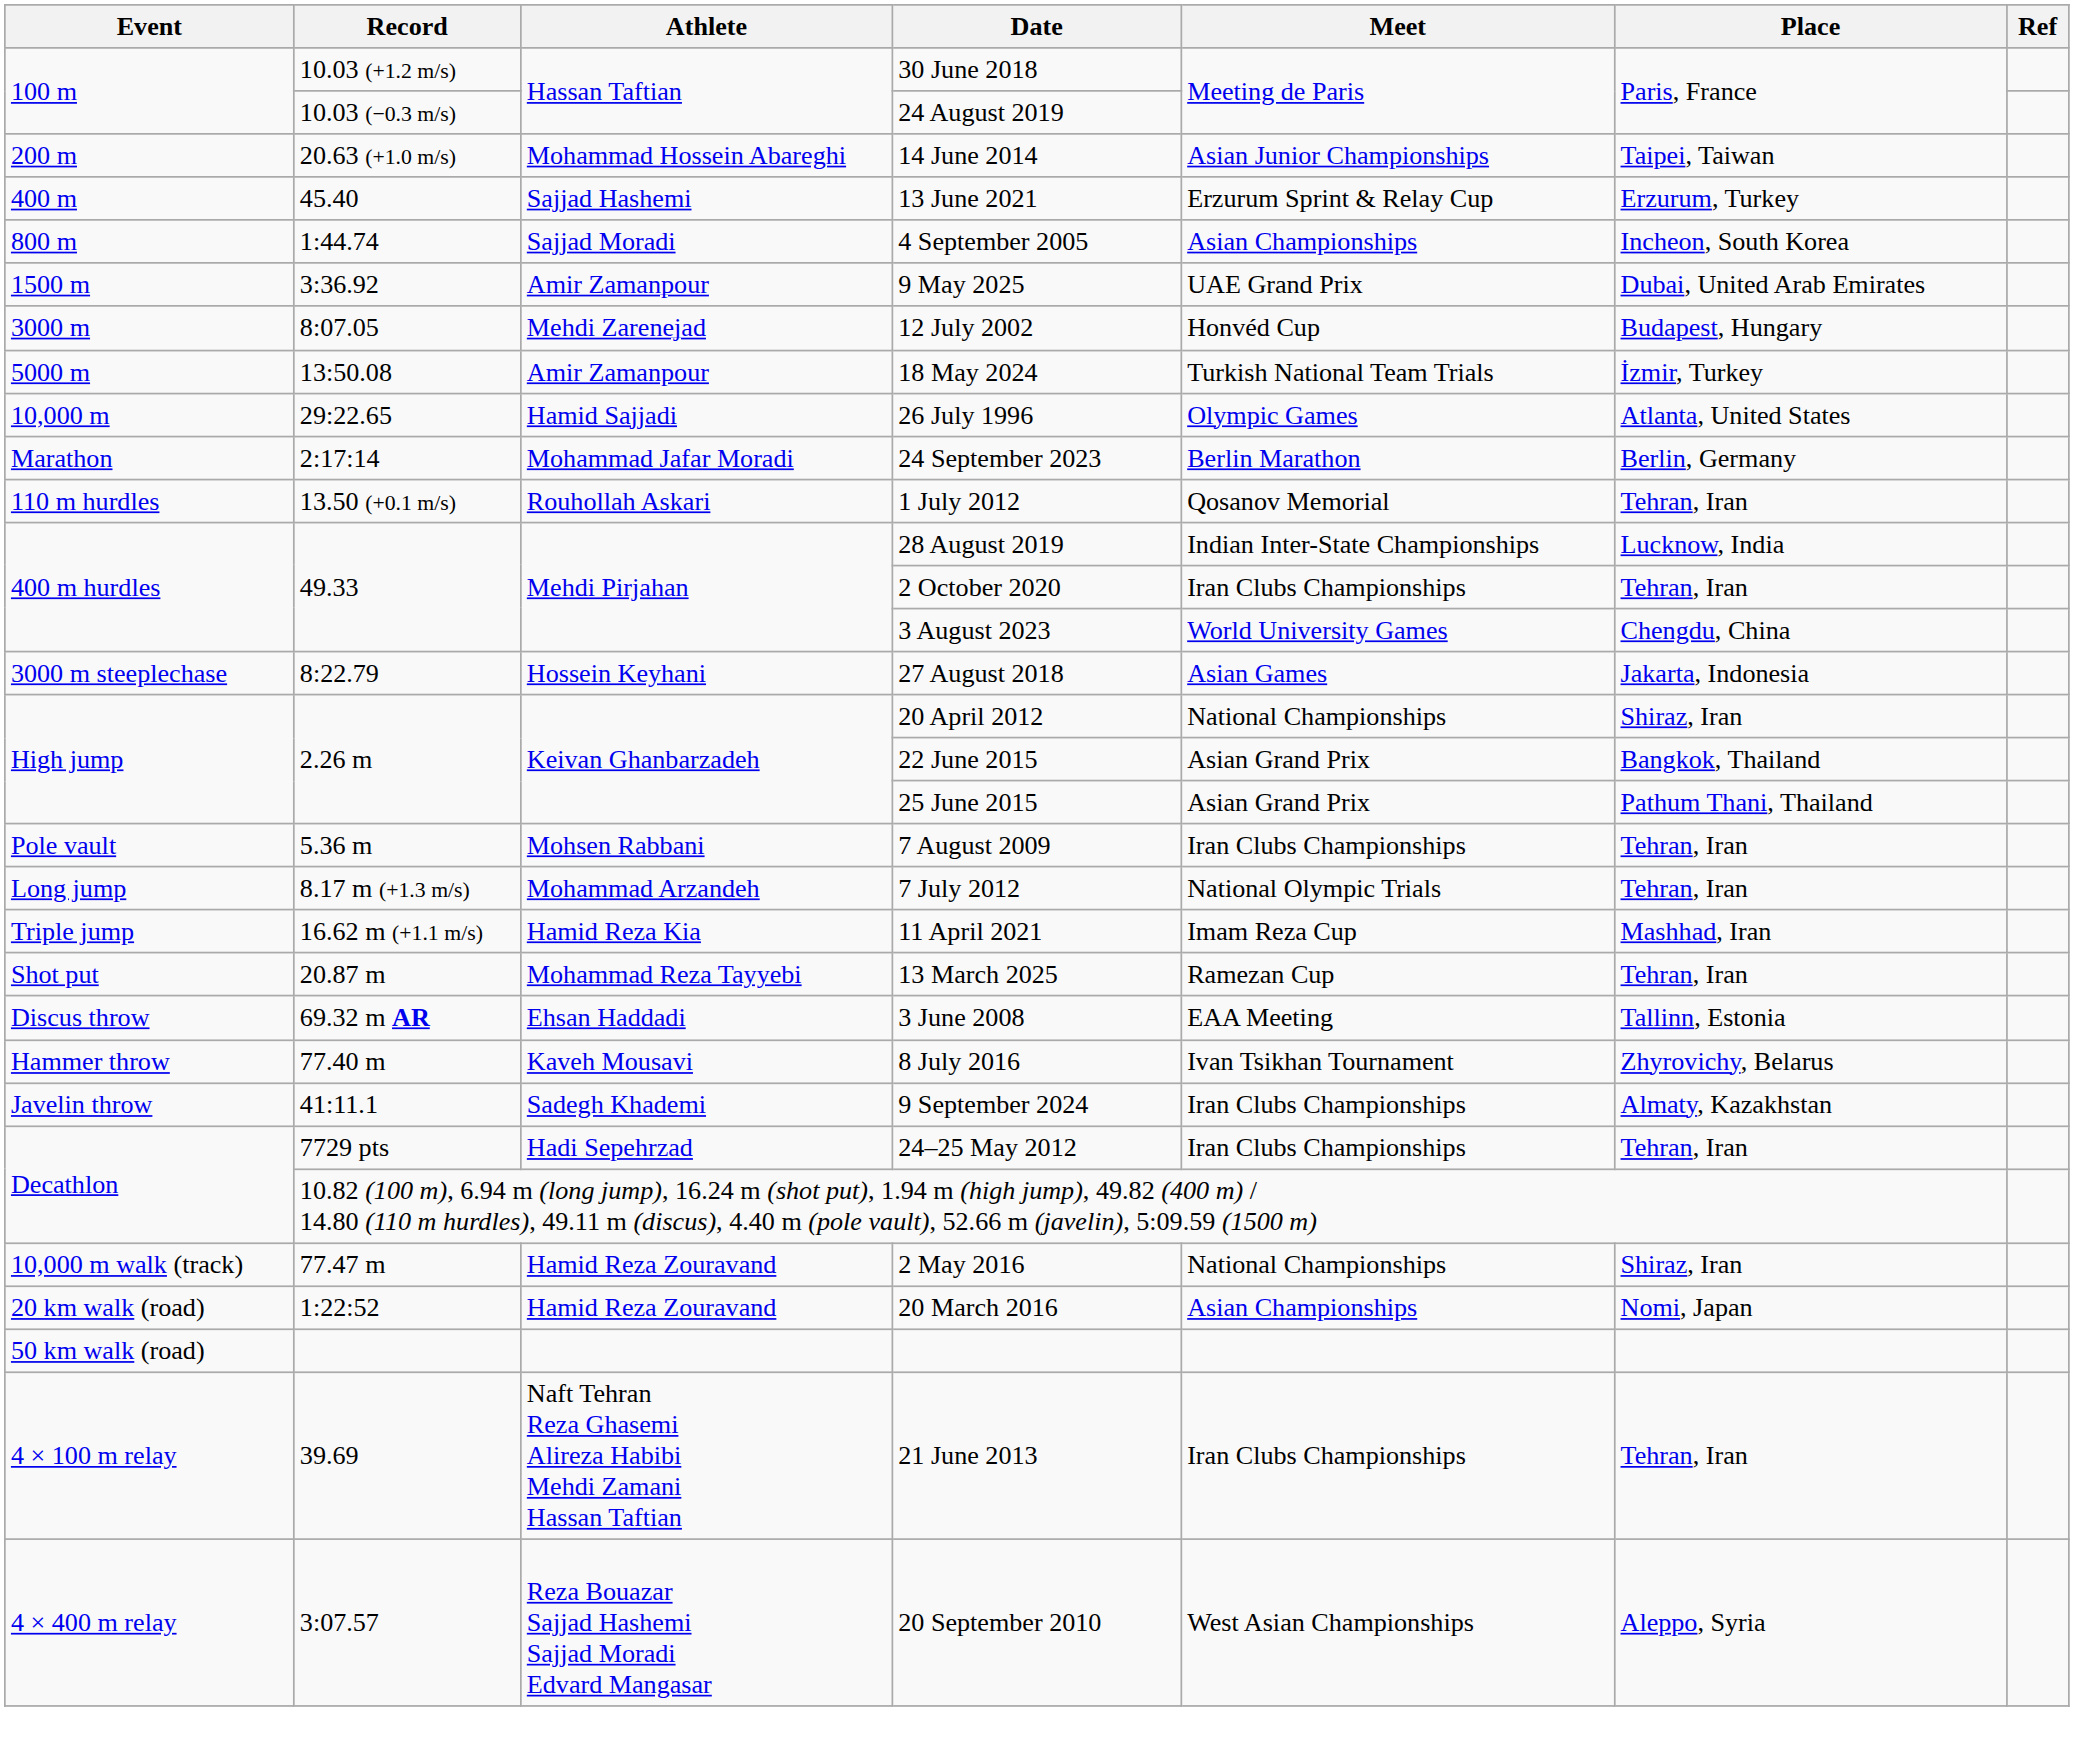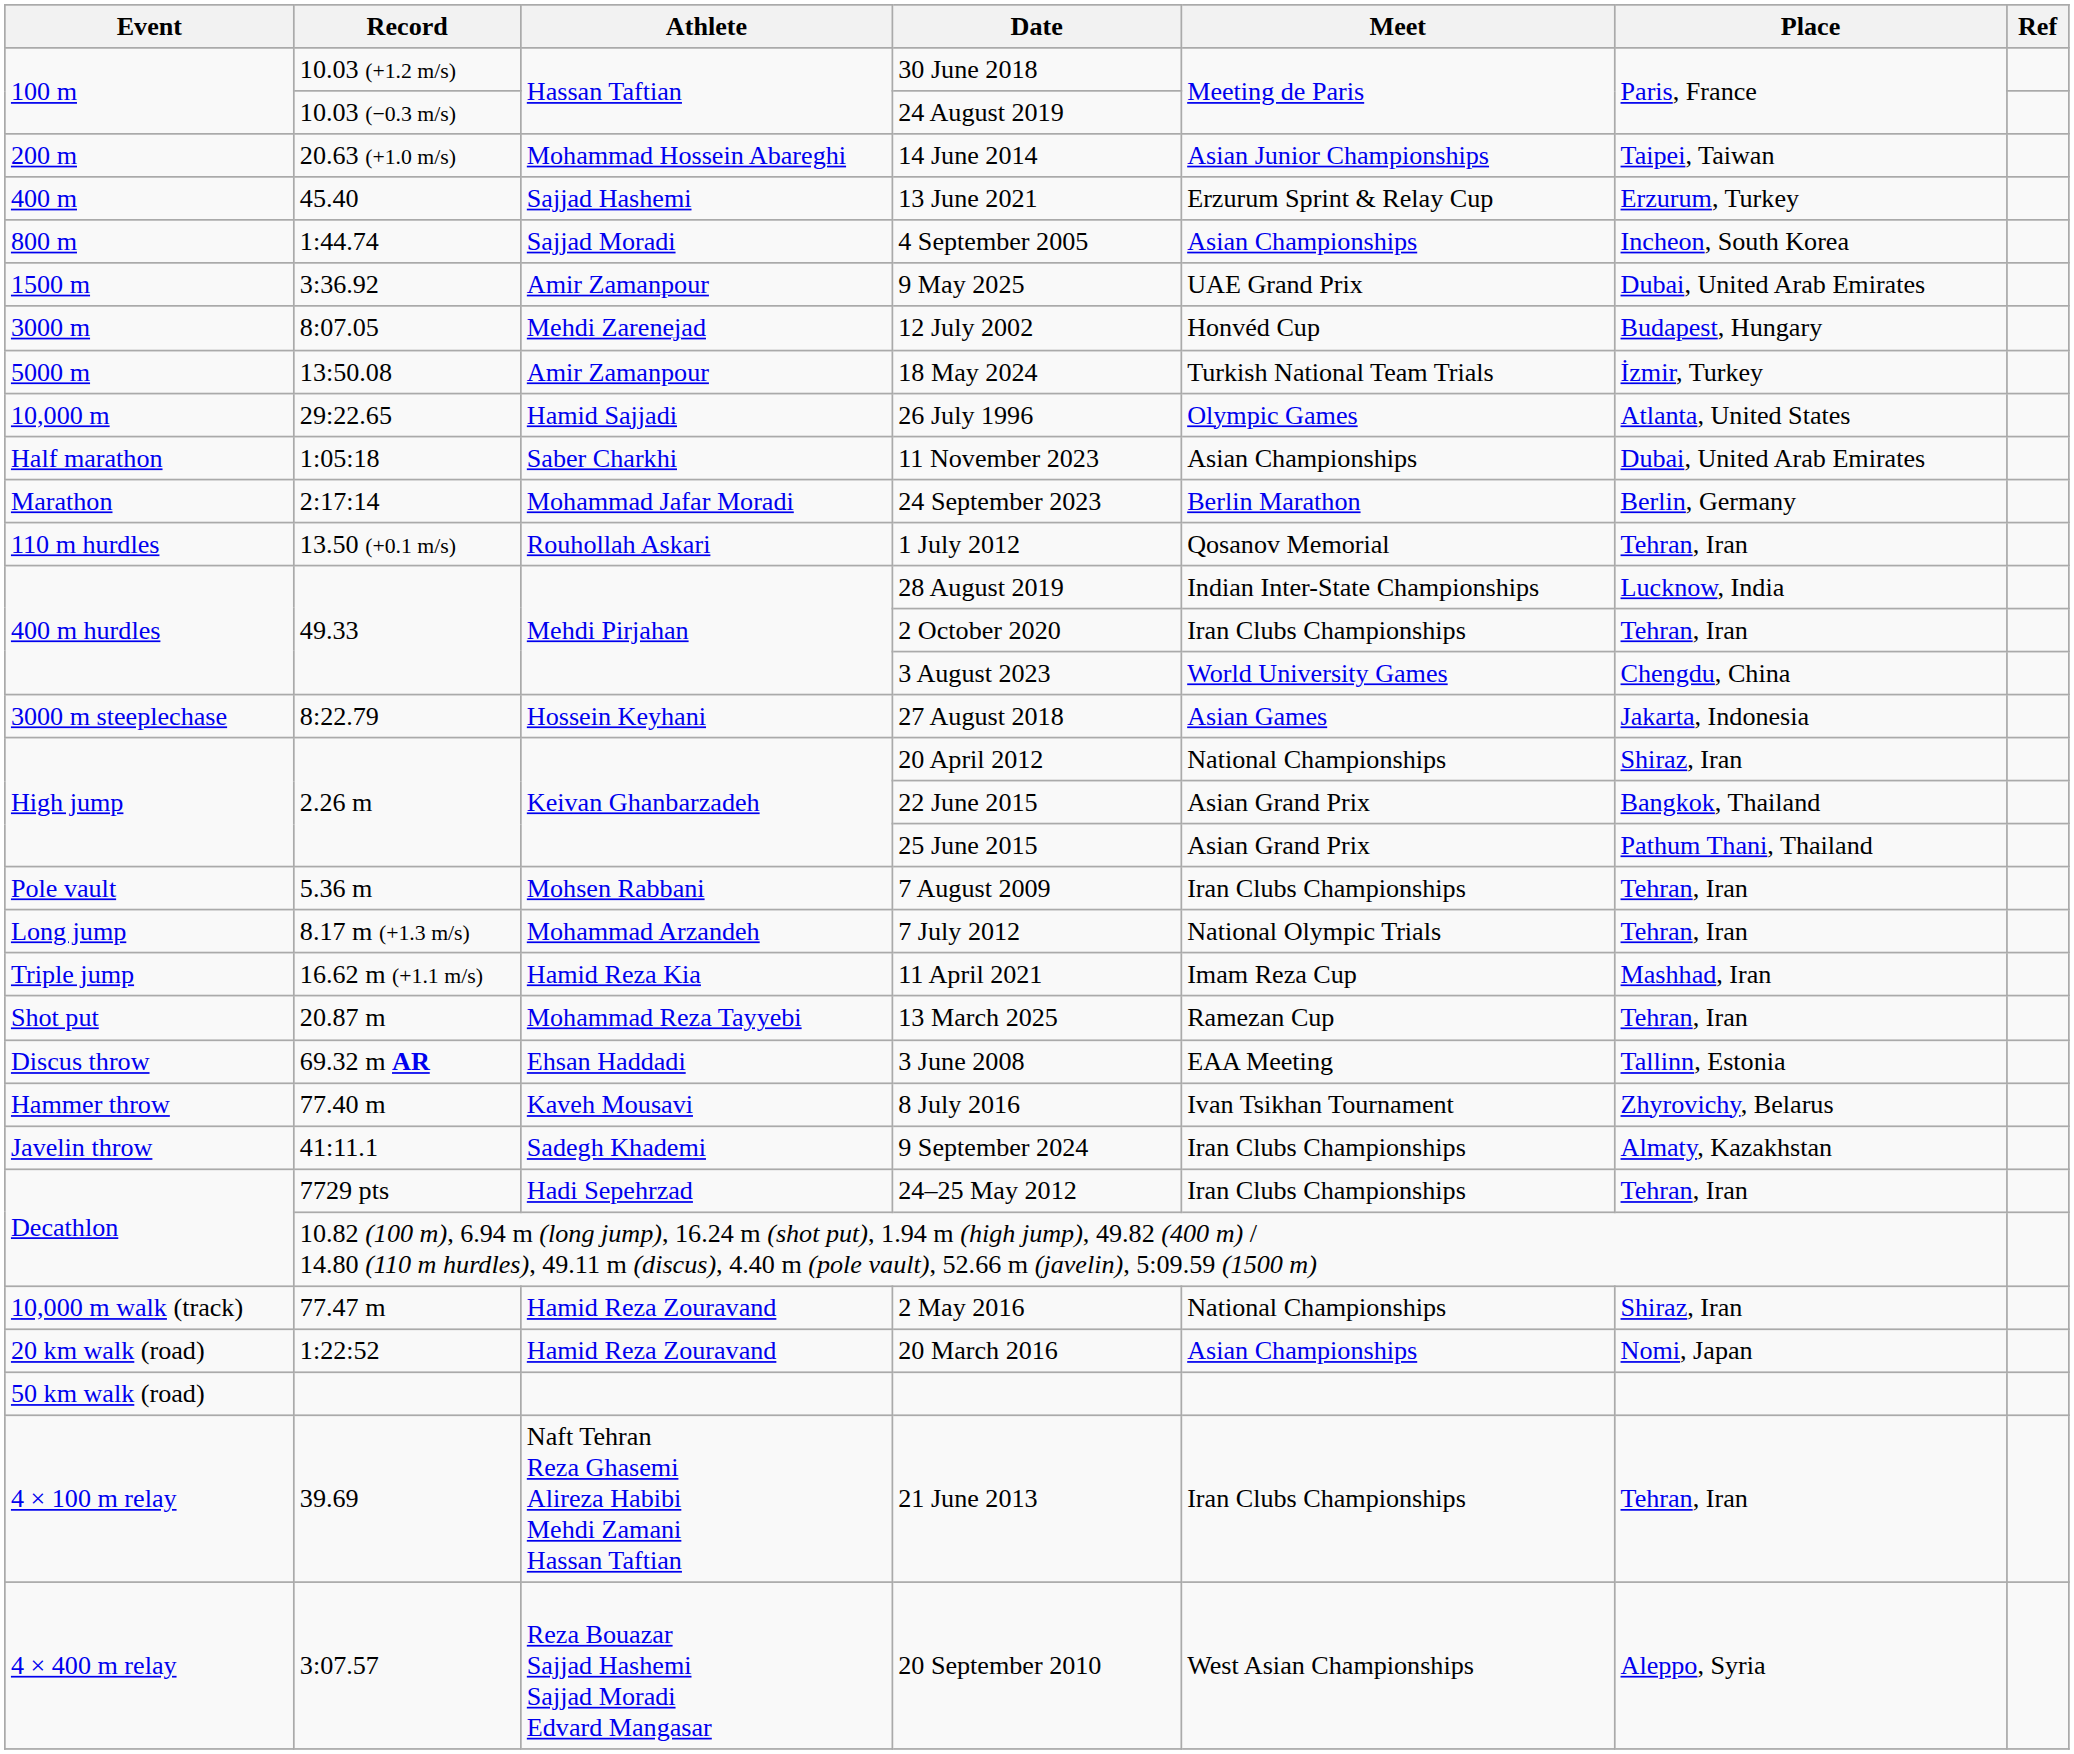 <table class="wikitable" style="font-size: 95%; width: 95%;">
 <tr>
 <th width=14%>Event</th>
 <th width=11%>Record</th>
 <th width=18%>Athlete</th>
 <th width=14%>Date</th>
 <th width=21%>Meet</th>
 <th width=19%>Place</th>
 <th width=3%>Ref</th>
 </tr>
 <tr>
 <td rowspan=2><a href='#'>100 m</a></td>
 <td>10.03 <small>(+1.2 m/s)</small></td>
 <td rowspan=2><a href='#'>Hassan Taftian</a></td>
 <td>30 June 2018</td>
 <td rowspan=2><a href='#'>Meeting de Paris</a></td>
 <td rowspan=2> <a href='#'>Paris</a>, France</td>
 <td></td>
 </tr>
 <tr>
 <td>10.03 <small>(−0.3 m/s)</small></td>
 <td>24 August 2019</td>
 <td></td>
 </tr>
 <tr>
 <td><a href='#'>200 m</a></td>
 <td>20.63 <small>(+1.0 m/s)</small> </td>
 <td><a href='#'>Mohammad Hossein Abareghi</a></td>
 <td>14 June 2014</td>
 <td><a href='#'>Asian Junior Championships</a></td>
 <td> <a href='#'>Taipei</a>, Taiwan</td>
 <td></td>
 </tr>
 <tr>
 <td><a href='#'>400 m</a></td>
 <td>45.40</td>
 <td><a href='#'>Sajjad Hashemi</a></td>
 <td>13 June 2021</td>
 <td>Erzurum Sprint & Relay Cup</td>
 <td> <a href='#'>Erzurum</a>, Turkey</td>
 <td></td>
 </tr>
 <tr>
 <td><a href='#'>800 m</a></td>
 <td>1:44.74</td>
 <td><a href='#'>Sajjad Moradi</a></td>
 <td>4 September 2005</td>
 <td><a href='#'>Asian Championships</a></td>
 <td> <a href='#'>Incheon</a>, South Korea</td>
 <td></td>
 </tr>
 <tr>
 <td><a href='#'>1500 m</a></td>
 <td>3:36.92</td>
 <td><a href='#'>Amir Zamanpour</a></td>
 <td>9 May 2025</td>
 <td>UAE Grand Prix</td>
 <td> <a href='#'>Dubai</a>, United Arab Emirates</td>
 <td></td>
 </tr>
 <tr>
 <td><a href='#'>3000 m</a></td>
 <td>8:07.05</td>
 <td><a href='#'>Mehdi Zarenejad</a></td>
 <td>12 July 2002</td>
 <td>Honvéd Cup</td>
 <td> <a href='#'>Budapest</a>, Hungary</td>
 <td></td>
 </tr>
 <tr>
 <td><a href='#'>5000 m</a></td>
 <td>13:50.08</td>
 <td><a href='#'>Amir Zamanpour</a></td>
 <td>18 May 2024</td>
 <td>Turkish National Team Trials</td>
 <td> <a href='#'>İzmir</a>, Turkey</td>
 <td></td>
 </tr>
 <tr>
 <td><a href='#'>10,000 m</a></td>
 <td>29:22.65</td>
 <td><a href='#'>Hamid Sajjadi</a></td>
 <td>26 July 1996</td>
 <td><a href='#'>Olympic Games</a></td>
 <td> <a href='#'>Atlanta</a>, United States</td>
+<td></td>
+</tr>
+<tr>
+<td><a href='#'>Half marathon</a></td>
+<td>1:05:18</td>
+<td><a href='#'>Saber Charkhi</a></td>
+<td>11 November 2023</td>
+<td>Asian Championships</td>
+<td> <a href='#'>Dubai</a>, United Arab Emirates</td>
 <td></td>
 </tr>
 <tr>
 <td><a href='#'>Marathon</a></td>
 <td>2:17:14</td>
 <td><a href='#'>Mohammad Jafar Moradi</a></td>
 <td>24 September 2023</td>
 <td><a href='#'>Berlin Marathon</a></td>
 <td> <a href='#'>Berlin</a>, Germany</td>
 <td></td>
 </tr>
 <tr>
 <td><a href='#'>110 m hurdles</a></td>
 <td>13.50 <small>(+0.1 m/s)</small></td>
 <td><a href='#'>Rouhollah Askari</a></td>
 <td>1 July 2012</td>
 <td>Qosanov Memorial</td>
 <td> <a href='#'>Tehran</a>, Iran</td>
 <td></td>
 </tr>
 <tr>
 <td rowspan=3><a href='#'>400 m hurdles</a></td>
 <td rowspan=3>49.33</td>
 <td rowspan=3><a href='#'>Mehdi Pirjahan</a></td>
 <td>28 August 2019</td>
 <td>Indian Inter-State Championships</td>
 <td> <a href='#'>Lucknow</a>, India</td>
 <td></td>
 </tr>
 <tr>
 <td>2 October 2020</td>
 <td>Iran Clubs Championships</td>
 <td> <a href='#'>Tehran</a>, Iran</td>
 <td></td>
 </tr>
 <tr>
 <td>3 August 2023</td>
 <td><a href='#'>World University Games</a></td>
 <td> <a href='#'>Chengdu</a>, China</td>
 <td></td>
 </tr>
 <tr>
 <td><a href='#'>3000 m steeplechase</a></td>
 <td>8:22.79</td>
 <td><a href='#'>Hossein Keyhani</a></td>
 <td>27 August 2018</td>
 <td><a href='#'>Asian Games</a></td>
 <td> <a href='#'>Jakarta</a>, Indonesia</td>
 <td></td>
 </tr>
 <tr>
 <td rowspan=3><a href='#'>High jump</a></td>
 <td rowspan=3>2.26 m</td>
 <td rowspan=3><a href='#'>Keivan Ghanbarzadeh</a></td>
 <td>20 April 2012</td>
 <td>National Championships</td>
 <td> <a href='#'>Shiraz</a>, Iran</td>
 <td></td>
 </tr>
 <tr>
 <td>22 June 2015</td>
 <td>Asian Grand Prix</td>
 <td> <a href='#'>Bangkok</a>, Thailand</td>
 <td></td>
 </tr>
 <tr>
 <td>25 June 2015</td>
 <td>Asian Grand Prix</td>
 <td> <a href='#'>Pathum Thani</a>, Thailand</td>
 <td></td>
 </tr>
 <tr>
 <td><a href='#'>Pole vault</a></td>
 <td>5.36 m</td>
 <td><a href='#'>Mohsen Rabbani</a></td>
 <td>7 August 2009</td>
 <td>Iran Clubs Championships</td>
 <td> <a href='#'>Tehran</a>, Iran</td>
 <td></td>
 </tr>
 <tr>
 <td><a href='#'>Long jump</a></td>
 <td>8.17 m <small>(+1.3 m/s)</small></td>
 <td><a href='#'>Mohammad Arzandeh</a></td>
 <td>7 July 2012</td>
 <td>National Olympic Trials</td>
 <td> <a href='#'>Tehran</a>, Iran</td>
 <td></td>
 </tr>
 <tr>
 <td><a href='#'>Triple jump</a></td>
 <td>16.62 m <small>(+1.1 m/s)</small></td>
 <td><a href='#'>Hamid Reza Kia</a></td>
 <td>11 April 2021</td>
 <td>Imam Reza Cup</td>
 <td> <a href='#'>Mashhad</a>, Iran</td>
 <td></td>
 </tr>
 <tr>
 <td><a href='#'>Shot put</a></td>
 <td>20.87 m</td>
 <td><a href='#'>Mohammad Reza Tayyebi</a></td>
 <td>13 March 2025</td>
 <td>Ramezan Cup</td>
 <td> <a href='#'>Tehran</a>, Iran</td>
 <td></td>
 </tr>
 <tr>
 <td><a href='#'>Discus throw</a></td>
 <td>69.32 m <strong><a href='#'>AR</a></strong></td>
 <td><a href='#'>Ehsan Haddadi</a></td>
 <td>3 June 2008</td>
 <td>EAA Meeting</td>
 <td> <a href='#'>Tallinn</a>, Estonia</td>
 <td></td>
 </tr>
 <tr>
 <td><a href='#'>Hammer throw</a></td>
 <td>77.40 m</td>
 <td><a href='#'>Kaveh Mousavi</a></td>
 <td>8 July 2016</td>
 <td>Ivan Tsikhan Tournament</td>
 <td> <a href='#'>Zhyrovichy</a>, Belarus</td>
 <td></td>
 </tr>
 <tr>
 <td><a href='#'>Javelin throw</a></td>
 <td>41:11.1 </td>
 <td><a href='#'>Sadegh Khademi</a></td>
 <td>9 September 2024</td>
 <td>Iran Clubs Championships</td>
 <td> <a href='#'>Almaty</a>, Kazakhstan</td>
 <td></td>
 </tr>
 <tr>
 <td rowspan=2><a href='#'>Decathlon</a></td>
 <td>7729 pts</td>
 <td><a href='#'>Hadi Sepehrzad</a></td>
 <td>24–25 May 2012</td>
 <td>Iran Clubs Championships</td>
 <td> <a href='#'>Tehran</a>, Iran</td>
 <td></td>
 </tr>
 <tr>
 <td colspan=5>10.82 <em>(100 m)</em>, 6.94 m <em>(long jump)</em>, 16.24 m <em>(shot put)</em>, 1.94 m <em>(high jump)</em>, 49.82 <em>(400 m)</em> /<br>14.80 <em>(110 m hurdles)</em>, 49.11 m <em>(discus)</em>, 4.40 m <em>(pole vault)</em>, 52.66 m <em>(javelin)</em>, 5:09.59 <em>(1500 m)</em></td>
 <td></td>
 </tr>
 <tr>
 <td><a href='#'>10,000 m walk</a> (track)</td>
 <td>77.47 m</td>
 <td><a href='#'>Hamid Reza Zouravand</a></td>
 <td>2 May 2016</td>
 <td>National Championships</td>
 <td> <a href='#'>Shiraz</a>, Iran</td>
 <td></td>
 </tr>
 <tr>
 <td><a href='#'>20 km walk</a> (road)</td>
 <td>1:22:52</td>
 <td><a href='#'>Hamid Reza Zouravand</a></td>
 <td>20 March 2016</td>
 <td><a href='#'>Asian Championships</a></td>
 <td> <a href='#'>Nomi</a>, Japan</td>
 <td></td>
 </tr>
 <tr>
 <td><a href='#'>50 km walk</a> (road)</td>
 <td></td>
 <td></td>
 <td></td>
 <td></td>
 <td></td>
 <td></td>
 </tr>
 <tr>
 <td><a href='#'>4 × 100 m relay</a></td>
 <td>39.69</td>
 <td> Naft Tehran<br><a href='#'>Reza Ghasemi</a><br><a href='#'>Alireza Habibi</a><br><a href='#'>Mehdi Zamani</a><br><a href='#'>Hassan Taftian</a></td>
 <td>21 June 2013</td>
 <td>Iran Clubs Championships</td>
 <td> <a href='#'>Tehran</a>, Iran</td>
 <td></td>
 </tr>
 <tr>
 <td><a href='#'>4 × 400 m relay</a></td>
 <td>3:07.57</td>
 <td><br><a href='#'>Reza Bouazar</a><br><a href='#'>Sajjad Hashemi</a><br><a href='#'>Sajjad Moradi</a><br><a href='#'>Edvard Mangasar</a></td>
 <td>20 September 2010</td>
 <td>West Asian Championships</td>
 <td> <a href='#'>Aleppo</a>, Syria</td>
 <td></td>
 </tr>
 </table>
